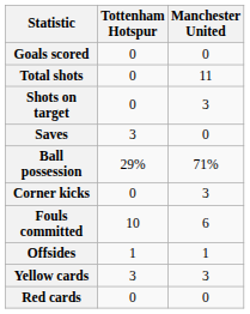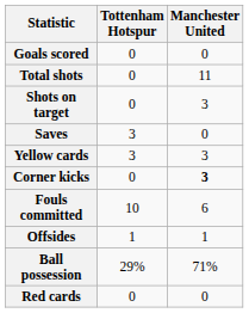 <table class="wikitable plainrowheaders" style="text-align:center">
 <tr>
 <th scope="col" style="width:100px">Statistic</th>
 <th scope="col" style="width:70px">Tottenham Hotspur</th>
 <th scope="col" style="width:70px">Manchester United</th>
 </tr>
 <tr>
 <th scope=row>Goals scored</th>
 <td>0</td>
 <td>0</td>
 </tr>
 <tr>
 <th scope=row>Total shots</th>
 <td>0</td>
 <td>11</td>
 </tr>
 <tr>
 <th scope=row>Shots on target</th>
 <td>0</td>
 <td>3</td>
 </tr>
 <tr>
 <th scope=row>Saves</th>
 <td>3</td>
 <td>0</td>
 </tr>
 <tr>
-<th scope=row>Ball possession</th>
-<td>29%</td>
-<td>71%</td>
+<th scope=row>Yellow cards</th>
+<td>3</td>
+<td>3</td>
 </tr>
 <tr>
 <th scope=row>Corner kicks</th>
 <td>0</td>
-<td>3</td>
+<td><strong>3</strong></td>
 </tr>
 <tr>
 <th scope=row>Fouls committed</th>
 <td>10</td>
 <td>6</td>
 </tr>
 <tr>
 <th scope=row>Offsides</th>
 <td>1</td>
 <td>1</td>
 </tr>
 <tr>
-<th scope=row>Yellow cards</th>
-<td>3</td>
-<td>3</td>
+<th scope=row>Ball possession</th>
+<td>29%</td>
+<td>71%</td>
 </tr>
 <tr>
 <th scope=row>Red cards</th>
 <td>0</td>
 <td>0</td>
 </tr>
 </table>
